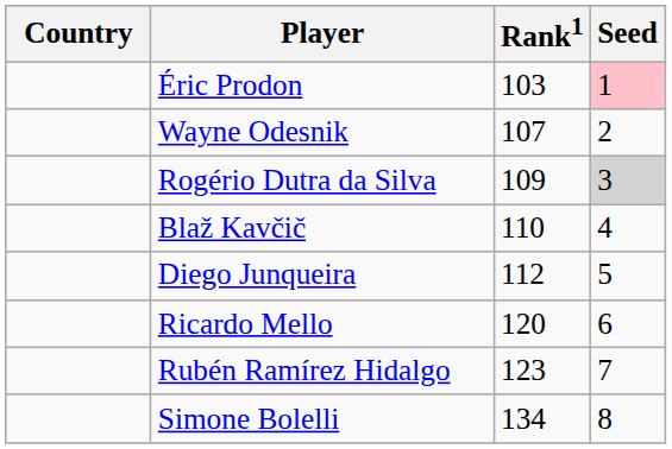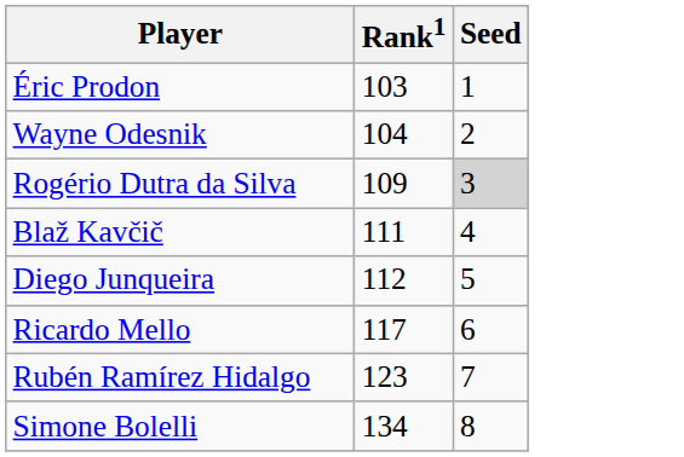 <table class="sortable wikitable">
 <tr>
-<th width="70">Country</th>
 <th width="175">Player</th>
 <th>Rank<sup>1</sup></th>
 <th>Seed</th>
 </tr>
 <tr>
-<td></td>
 <td><a href='#'>Éric Prodon</a></td>
 <td>103</td>
-<td style="background: pink;">1</td>
+<td>1</td>
 </tr>
 <tr>
-<td></td>
 <td><a href='#'>Wayne Odesnik</a></td>
-<td>107</td>
+<td>104</td>
 <td>2</td>
 </tr>
 <tr>
-<td></td>
 <td><a href='#'>Rogério Dutra da Silva</a></td>
 <td>109</td>
 <td style="background: lightgrey;">3</td>
 </tr>
 <tr>
-<td></td>
 <td><a href='#'>Blaž Kavčič</a></td>
-<td>110</td>
+<td>111</td>
 <td>4</td>
 </tr>
 <tr>
-<td></td>
 <td><a href='#'>Diego Junqueira</a></td>
 <td>112</td>
 <td>5</td>
 </tr>
 <tr>
-<td></td>
 <td><a href='#'>Ricardo Mello</a></td>
-<td>120</td>
+<td>117</td>
 <td>6</td>
 </tr>
 <tr>
-<td></td>
 <td><a href='#'>Rubén Ramírez Hidalgo</a></td>
 <td>123</td>
 <td>7</td>
 </tr>
 <tr>
-<td></td>
 <td><a href='#'>Simone Bolelli</a></td>
 <td>134</td>
 <td>8</td>
 </tr>
 </table>
